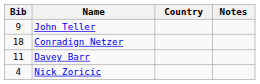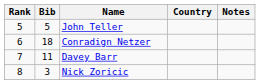 <table class="wikitable" style="text-align:center;" width=40%>
 <tr>
+<th>Rank</th>
 <th>Bib</th>
 <th>Name</th>
 <th>Country</th>
 <th>Notes</th>
 </tr>
 <tr>
-<td>9</td>
+<td>5</td>
+<td>5</td>
 <td align=left><a href='#'>John Teller</a></td>
 <td align=left></td>
 <td></td>
 </tr>
 <tr>
+<td>6</td>
 <td>18</td>
 <td align=left><a href='#'>Conradign Netzer</a></td>
 <td align=left></td>
 <td></td>
 </tr>
 <tr>
+<td>7</td>
 <td>11</td>
 <td align=left><a href='#'>Davey Barr</a></td>
 <td align=left></td>
 <td></td>
 </tr>
 <tr>
-<td>4</td>
+<td>8</td>
+<td>3</td>
 <td align=left><a href='#'>Nick Zoricic</a></td>
 <td align=left></td>
 <td></td>
 </tr>
 </table>
